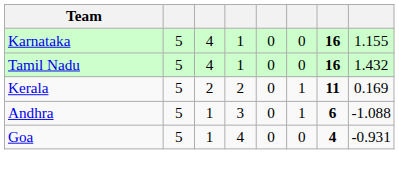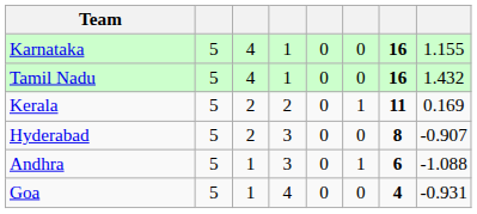 <table class="wikitable" style="text-align:center">
 <tr>
 <th style="width:160px">Team</th>
 <th style="width:25px"></th>
 <th style="width:25px"></th>
 <th style="width:25px"></th>
 <th style="width:25px"></th>
 <th style="width:25px"></th>
 <th style="width:25px"></th>
 <th style="width:25px"></th>
 </tr>
 <tr style="background:#cfc;">
 <td style="text-align:left"><a href='#'>Karnataka</a> </td>
 <td>5</td>
 <td>4</td>
 <td>1</td>
 <td>0</td>
 <td>0</td>
 <td><strong>16</strong></td>
 <td>1.155</td>
 </tr>
 <tr style="background:#cfc;">
 <td style="text-align:left"><a href='#'>Tamil Nadu</a></td>
 <td>5</td>
 <td>4</td>
 <td>1</td>
 <td>0</td>
 <td>0</td>
 <td><strong>16</strong></td>
 <td>1.432</td>
 </tr>
 <tr>
 <td style="text-align:left"><a href='#'>Kerala</a></td>
 <td>5</td>
 <td>2</td>
 <td>2</td>
 <td>0</td>
 <td>1</td>
 <td><strong>11</strong></td>
 <td>0.169</td>
 </tr>
 <tr>
+<td style="text-align:left"><a href='#'>Hyderabad</a></td>
+<td>5</td>
+<td>2</td>
+<td>3</td>
+<td>0</td>
+<td>0</td>
+<td><strong>8</strong></td>
+<td>-0.907</td>
+</tr>
+<tr>
 <td style="text-align:left"><a href='#'>Andhra</a></td>
 <td>5</td>
 <td>1</td>
 <td>3</td>
 <td>0</td>
 <td>1</td>
 <td><strong>6</strong></td>
 <td>-1.088</td>
 </tr>
 <tr>
 <td style="text-align:left"><a href='#'>Goa</a></td>
 <td>5</td>
 <td>1</td>
 <td>4</td>
 <td>0</td>
 <td>0</td>
 <td><strong>4</strong></td>
 <td>-0.931</td>
 </tr>
 </table>
